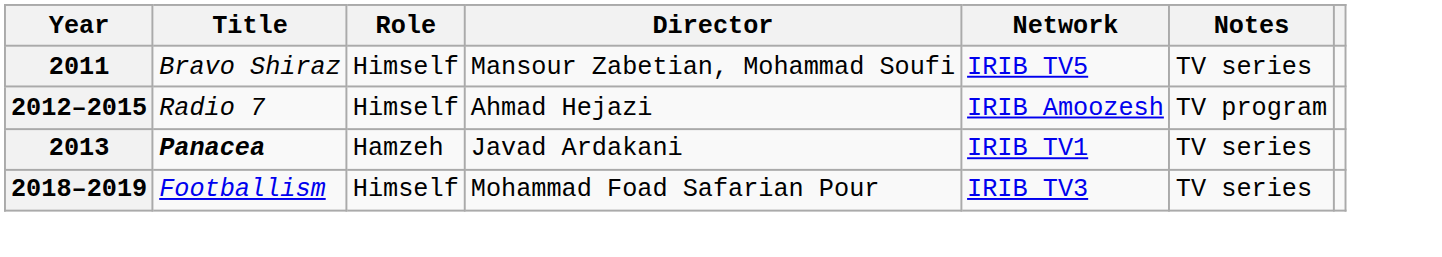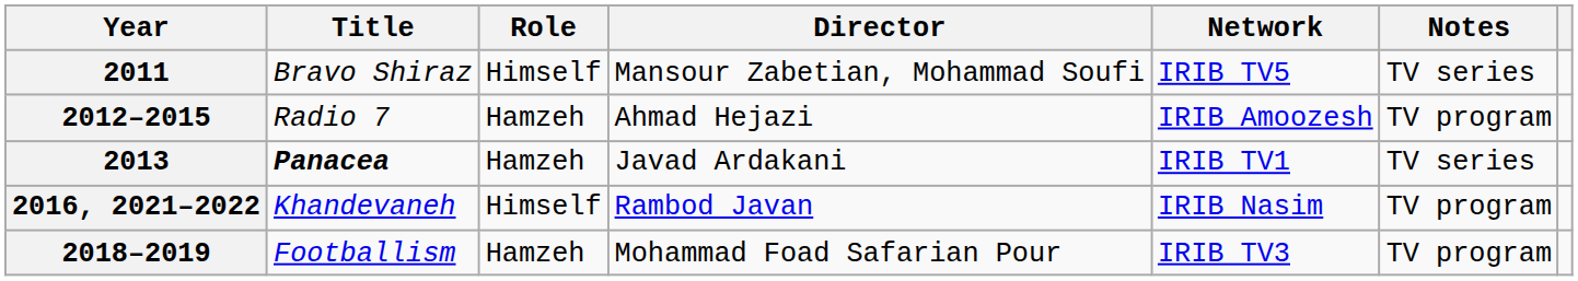 <table class="wikitable plainrowheaders sortable"  style=font-size:100%>
 <tr>
 <th scope="col">Year</th>
 <th scope="col">Title</th>
 <th scope="col">Role</th>
 <th scope="col">Director</th>
 <th>Network</th>
 <th scope="col" class="unsortable">Notes</th>
 <th scope="col" class="unsortable"></th>
 </tr>
 <tr>
 <th scope=row>2011</th>
 <td><em>Bravo Shiraz</em></td>
 <td>Himself</td>
 <td>Mansour Zabetian, Mohammad Soufi</td>
 <td><a href='#'>IRIB TV5</a></td>
 <td>TV series</td>
 <td></td>
 </tr>
 <tr>
 <th scope=row>2012–2015</th>
 <td><em>Radio 7</em></td>
-<td>Himself</td>
+<td>Hamzeh</td>
 <td>Ahmad Hejazi</td>
 <td><a href='#'>IRIB Amoozesh</a></td>
 <td>TV program</td>
 <td></td>
 </tr>
 <tr>
 <th scope=row>2013</th>
 <td><strong><em>Panacea</em></strong></td>
 <td>Hamzeh</td>
 <td>Javad Ardakani</td>
 <td><a href='#'>IRIB TV1</a></td>
 <td>TV series</td>
 <td></td>
 </tr>
 <tr>
+<th scope=row>2016, 2021–2022</th>
+<td><em><a href='#'>Khandevaneh</a></em></td>
+<td>Himself</td>
+<td><a href='#'>Rambod Javan</a></td>
+<td><a href='#'>IRIB Nasim</a></td>
+<td>TV program</td>
+<td></td>
+</tr>
+<tr>
 <th scope=row>2018–2019</th>
 <td><em><a href='#'>Footballism</a></em></td>
-<td>Himself</td>
+<td>Hamzeh</td>
 <td>Mohammad Foad Safarian Pour</td>
 <td><a href='#'>IRIB TV3</a></td>
-<td>TV series</td>
+<td>TV program</td>
 <td></td>
 </tr>
 </table>
